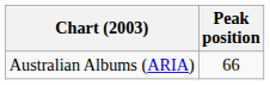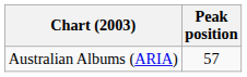 <table class="wikitable">
 <tr>
 <th>Chart (2003)</th>
 <th>Peak<br>position</th>
 </tr>
 <tr>
 <td>Australian Albums (<a href='#'>ARIA</a>)</td>
-<td align="center">66</td>
+<td align="center">57</td>
 </tr>
 </table>
